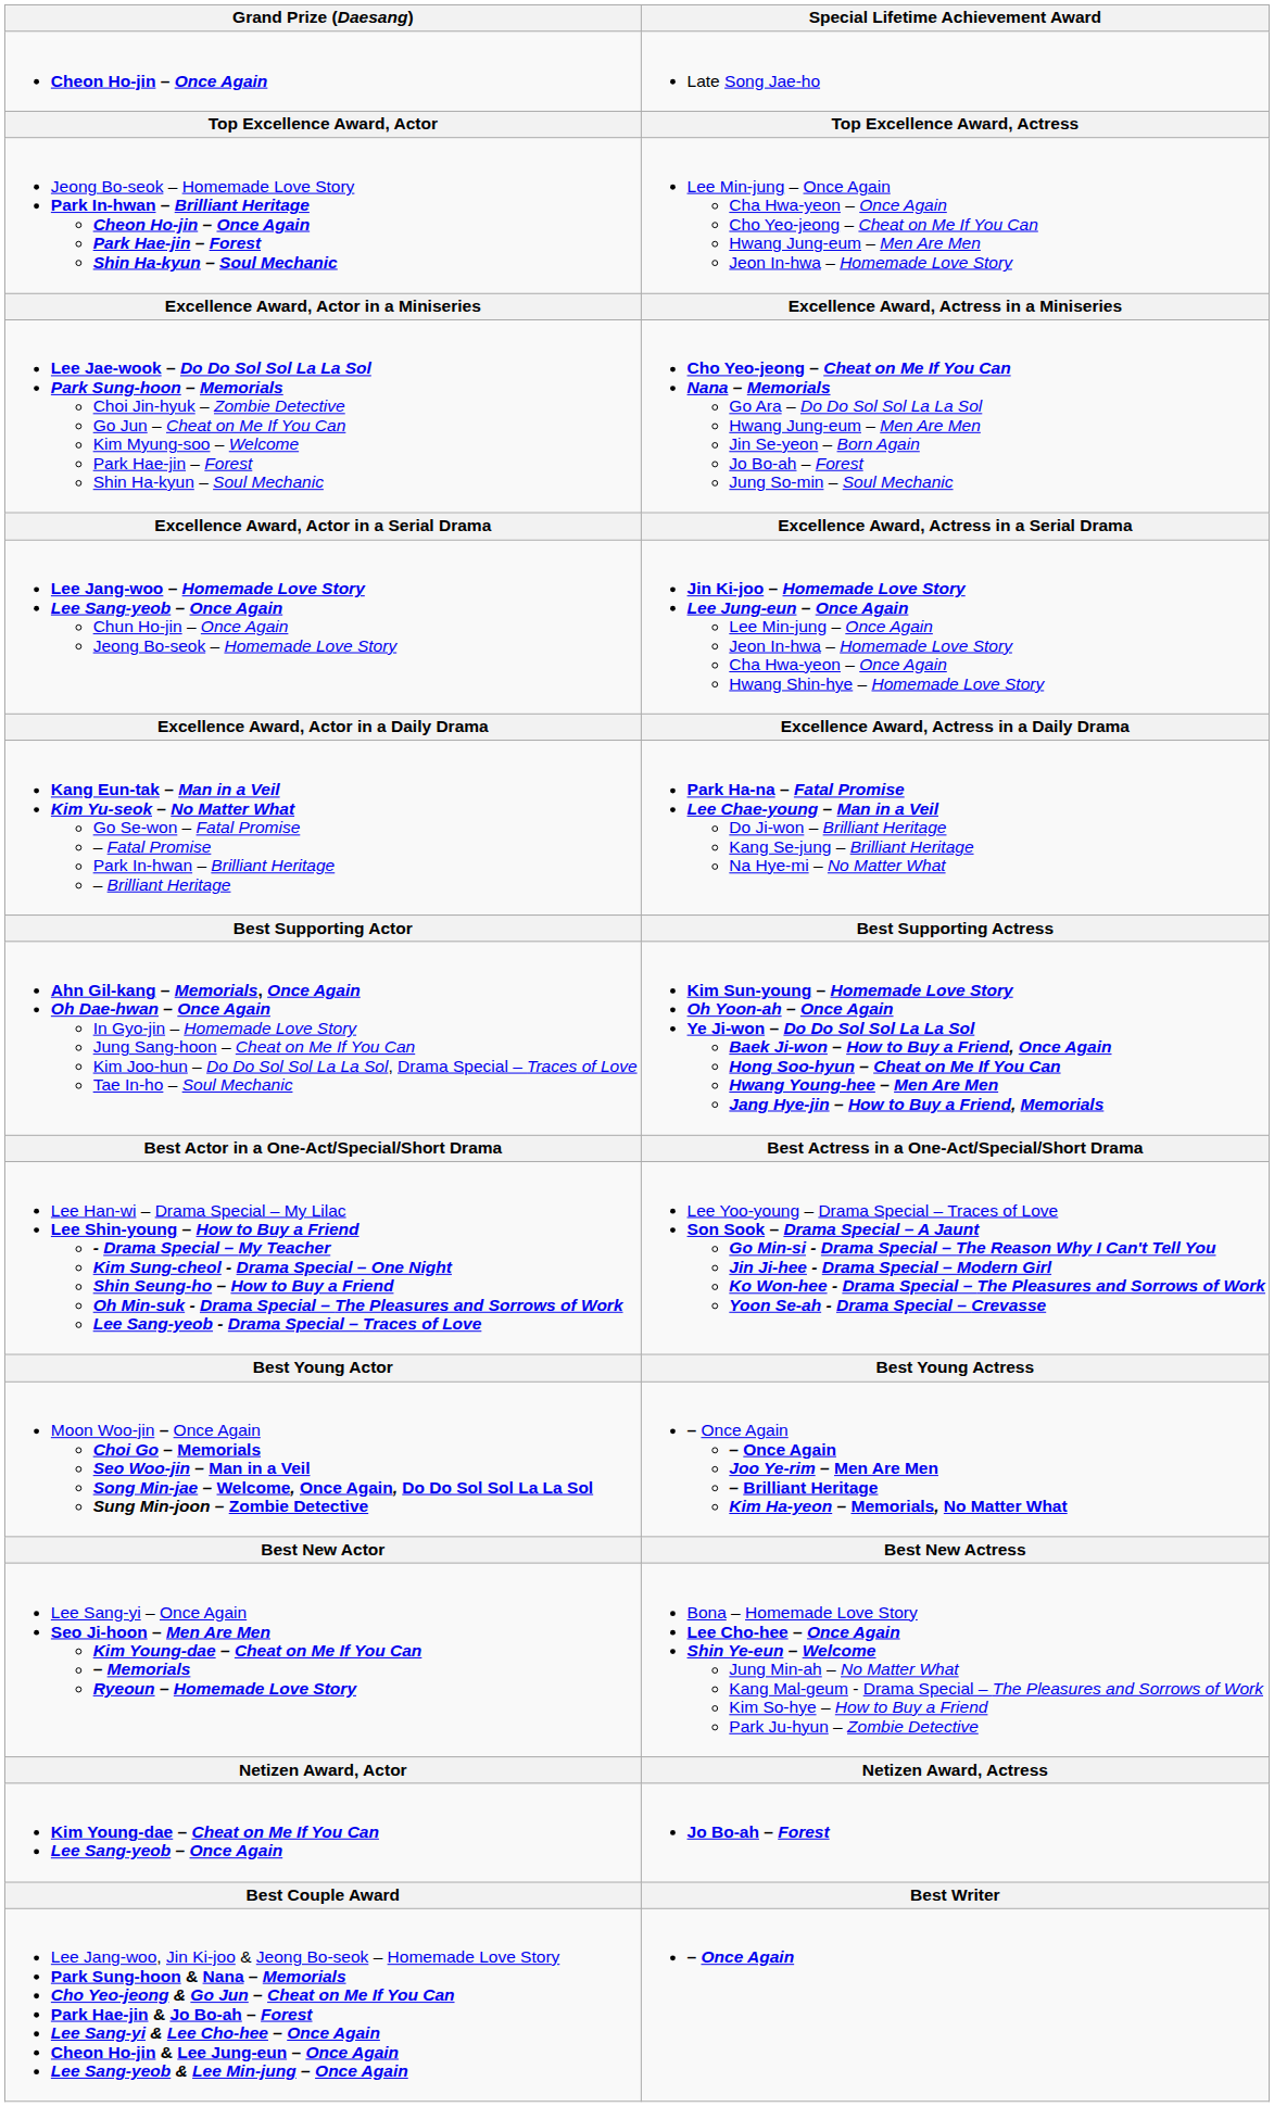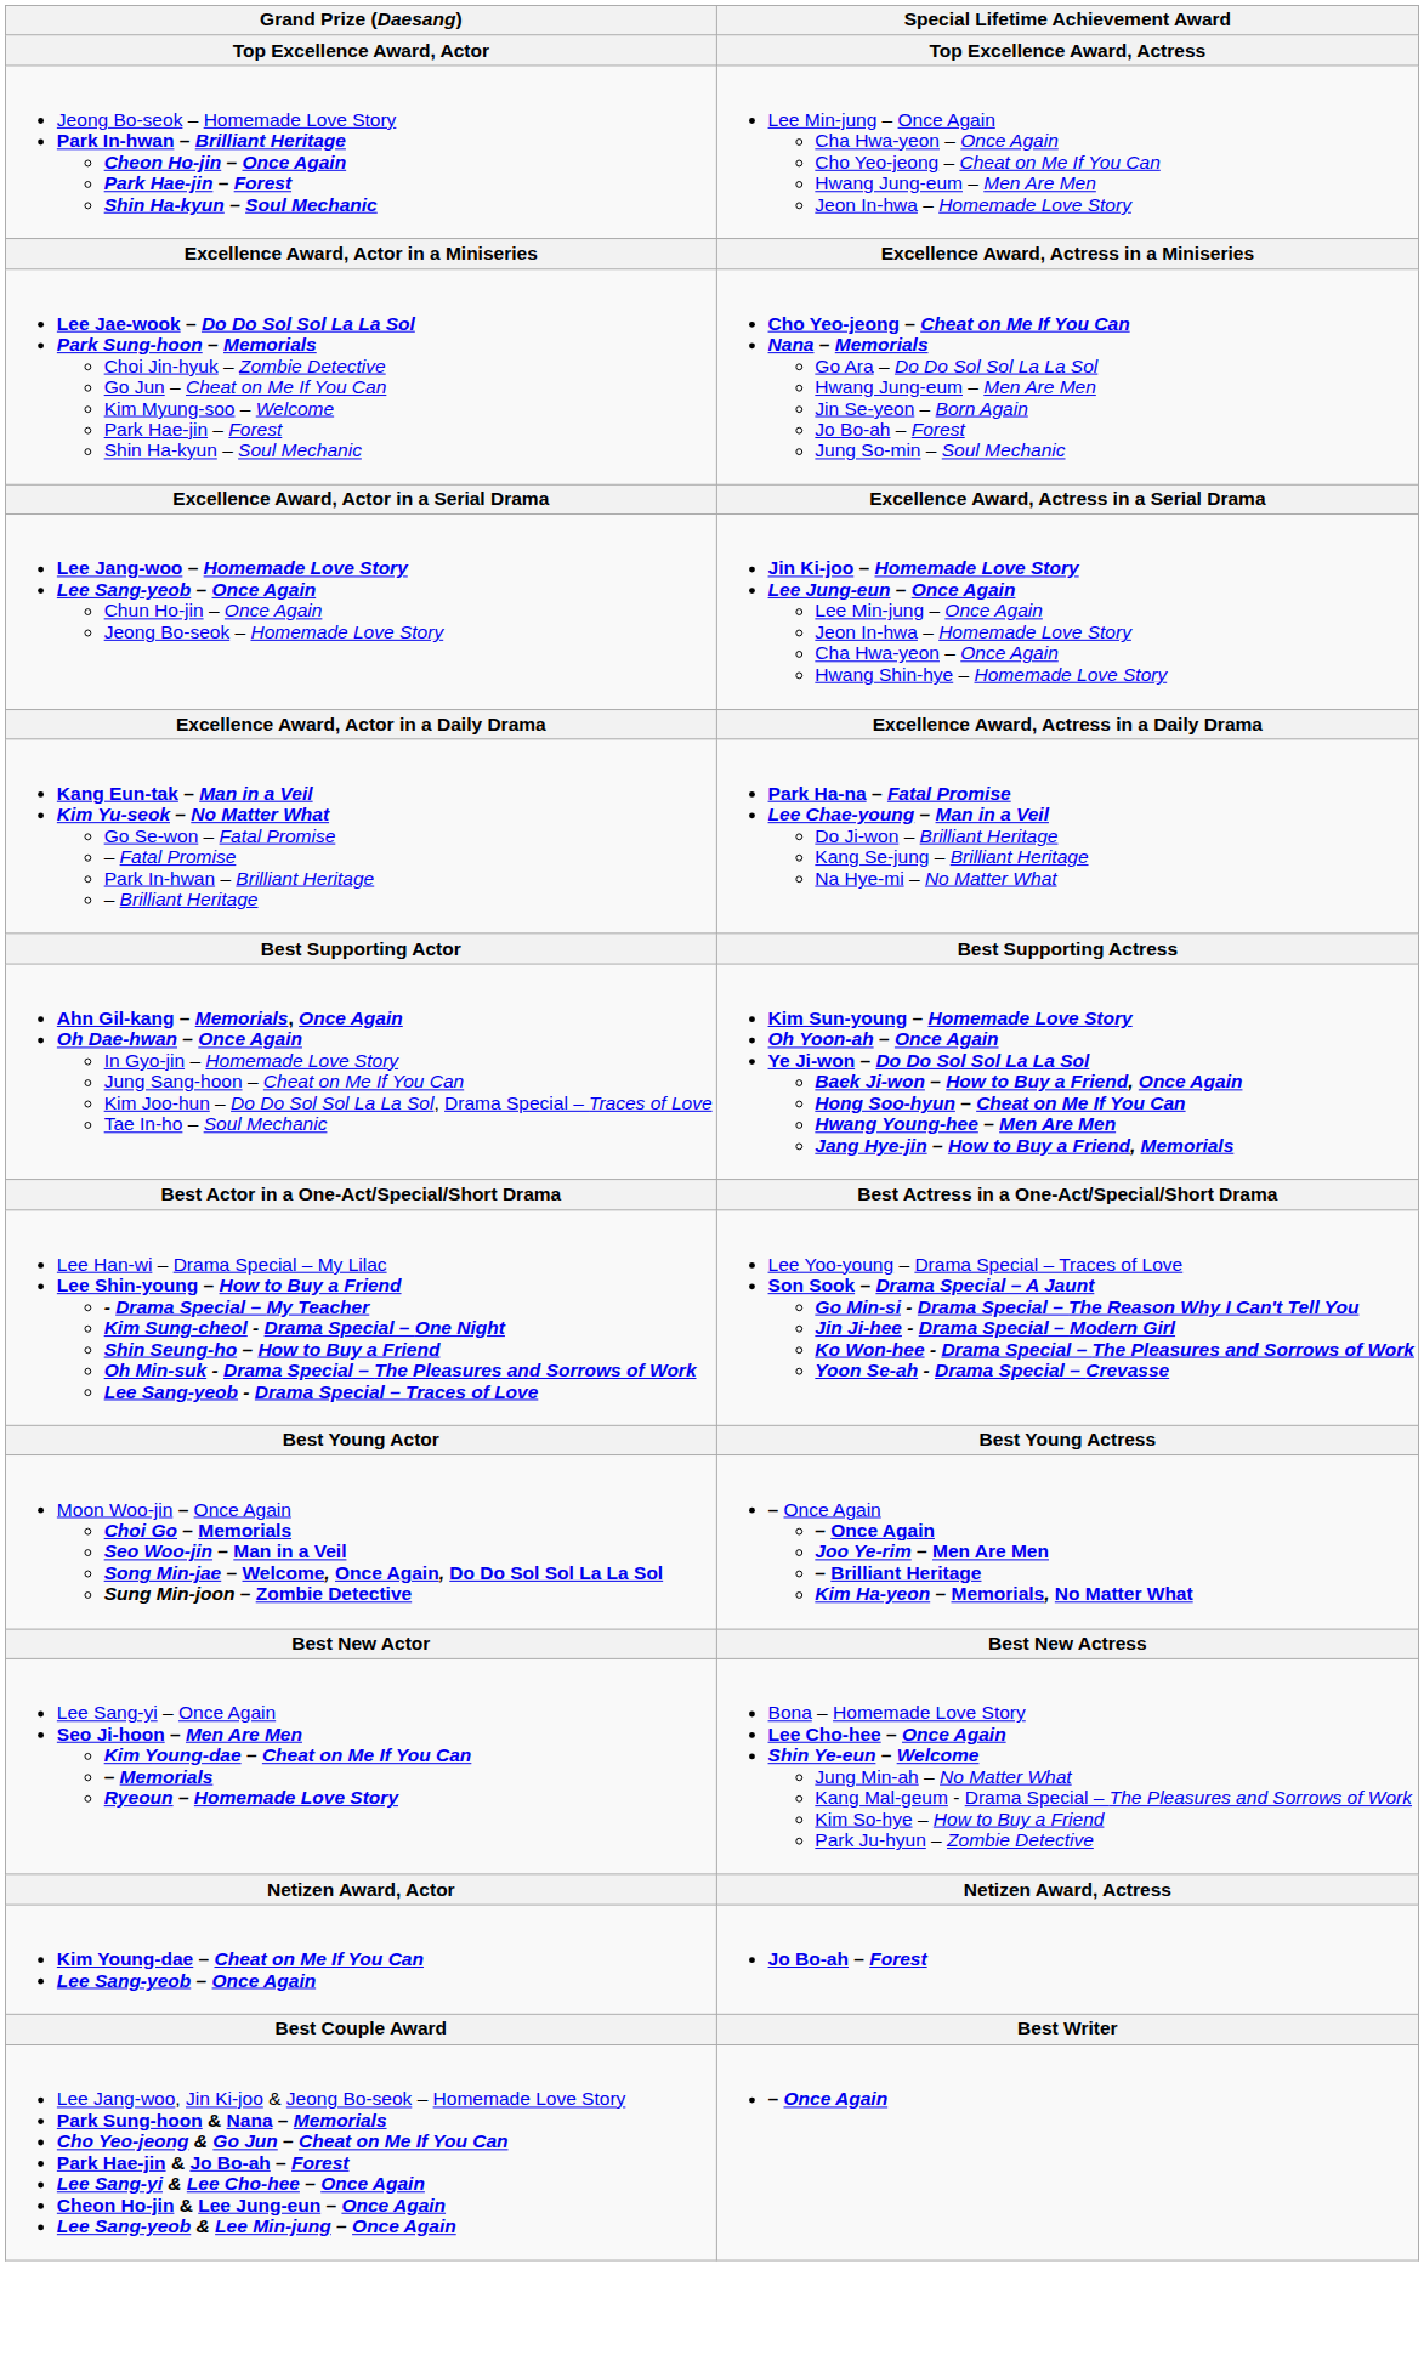 <table class=wikitable>
 <tr>
 <th>Grand Prize (<em>Daesang</em>)</th>
 <th>Special Lifetime Achievement Award</th>
-</tr>
-<tr>
-<td valign="top"><br><ul><li><strong><a href='#'>Cheon Ho-jin</a> – <em><a href='#'>Once Again</a><strong><em></li></ul></td>
-<td valign="top"><br><ul><li></strong>Late <a href='#'>Song Jae-ho</a><strong></li></ul></td>
 </tr>
 <tr>
 <th>Top Excellence Award, Actor</th>
 <th>Top Excellence Award, Actress</th>
 </tr>
 <tr>
 <td valign="top"><br><ul><li></strong><a href='#'>Jeong Bo-seok</a> – </em><a href='#'>Homemade Love Story</a></em></strong></li><li><strong><a href='#'>Park In-hwan</a> – <em><a href='#'>Brilliant Heritage</a><strong><em><ul><li><a href='#'>Cheon Ho-jin</a> – </em><a href='#'>Once Again</a><em></li><li><a href='#'>Park Hae-jin</a> – </em><a href='#'>Forest</a><em></li><li><a href='#'>Shin Ha-kyun</a> – </em><a href='#'>Soul Mechanic</a><em></li></ul></li></ul></td>
 <td valign="top"><br><ul><li></strong><a href='#'>Lee Min-jung</a> – </em><a href='#'>Once Again</a></em></strong><ul><li><a href='#'>Cha Hwa-yeon</a> – <em><a href='#'>Once Again</a></em></li><li><a href='#'>Cho Yeo-jeong</a> – <em><a href='#'>Cheat on Me If You Can</a></em></li><li><a href='#'>Hwang Jung-eum</a> – <em><a href='#'>Men Are Men</a></em></li><li><a href='#'>Jeon In-hwa</a> – <em><a href='#'>Homemade Love Story</a></em></li></ul></li></ul></td>
 </tr>
 <tr>
 <th>Excellence Award, Actor in a Miniseries</th>
 <th>Excellence Award, Actress in a Miniseries</th>
 </tr>
 <tr>
 <td valign="top"><br><ul><li><strong><a href='#'>Lee Jae-wook</a> – <em><a href='#'>Do Do Sol Sol La La Sol</a><strong><em></li><li></strong><a href='#'>Park Sung-hoon</a> – </em><a href='#'>Memorials</a></em></strong><ul><li><a href='#'>Choi Jin-hyuk</a> – <em><a href='#'>Zombie Detective</a></em></li><li><a href='#'>Go Jun</a> – <em><a href='#'>Cheat on Me If You Can</a></em></li><li><a href='#'>Kim Myung-soo</a> – <em><a href='#'>Welcome</a></em></li><li><a href='#'>Park Hae-jin</a> – <em><a href='#'>Forest</a></em></li><li><a href='#'>Shin Ha-kyun</a> – <em><a href='#'>Soul Mechanic</a></em></li></ul></li></ul></td>
 <td valign="top"><br><ul><li><strong><a href='#'>Cho Yeo-jeong</a> – <em><a href='#'>Cheat on Me If You Can</a><strong><em></li><li></strong><a href='#'>Nana</a> – </em><a href='#'>Memorials</a></em></strong><ul><li><a href='#'>Go Ara</a> – <em><a href='#'>Do Do Sol Sol La La Sol</a></em></li><li><a href='#'>Hwang Jung-eum</a> – <em><a href='#'>Men Are Men</a></em></li><li><a href='#'>Jin Se-yeon</a> – <em><a href='#'>Born Again</a></em></li><li><a href='#'>Jo Bo-ah</a> – <em><a href='#'>Forest</a></em></li><li><a href='#'>Jung So-min</a> – <em><a href='#'>Soul Mechanic</a></em></li></ul></li></ul></td>
 </tr>
 <tr>
 <th>Excellence Award, Actor in a Serial Drama</th>
 <th>Excellence Award, Actress in a Serial Drama</th>
 </tr>
 <tr>
 <td valign="top"><br><ul><li><strong><a href='#'>Lee Jang-woo</a> – <em><a href='#'>Homemade Love Story</a><strong><em></li><li></strong><a href='#'>Lee Sang-yeob</a> – </em><a href='#'>Once Again</a></em></strong><ul><li><a href='#'>Chun Ho-jin</a> – <em><a href='#'>Once Again</a></em></li><li><a href='#'>Jeong Bo-seok</a> – <em><a href='#'>Homemade Love Story</a></em></li></ul></li></ul></td>
 <td valign="top"><br><ul><li><strong><a href='#'>Jin Ki-joo</a> – <em><a href='#'>Homemade Love Story</a><strong><em></li><li></strong><a href='#'>Lee Jung-eun</a> – </em><a href='#'>Once Again</a></em></strong><ul><li><a href='#'>Lee Min-jung</a> – <em><a href='#'>Once Again</a></em></li><li><a href='#'>Jeon In-hwa</a> – <em><a href='#'>Homemade Love Story</a></em></li><li><a href='#'>Cha Hwa-yeon</a> – <em><a href='#'>Once Again</a></em></li><li><a href='#'>Hwang Shin-hye</a> – <em><a href='#'>Homemade Love Story</a></em></li></ul></li></ul></td>
 </tr>
 <tr>
 <th>Excellence Award, Actor in a Daily Drama</th>
 <th>Excellence Award, Actress in a Daily Drama</th>
 </tr>
 <tr>
 <td valign="top"><br><ul><li><strong><a href='#'>Kang Eun-tak</a> – <em><a href='#'>Man in a Veil</a><strong><em></li><li></strong><a href='#'>Kim Yu-seok</a> – </em><a href='#'>No Matter What</a></em></strong><ul><li><a href='#'>Go Se-won</a> – <em><a href='#'>Fatal Promise</a></em></li><li> – <em><a href='#'>Fatal Promise</a></em></li><li><a href='#'>Park In-hwan</a> – <em><a href='#'>Brilliant Heritage</a></em></li><li> – <em><a href='#'>Brilliant Heritage</a></em></li></ul></li></ul></td>
 <td valign="top"><br><ul><li><strong><a href='#'>Park Ha-na</a> – <em><a href='#'>Fatal Promise</a><strong><em></li><li></strong><a href='#'>Lee Chae-young</a> – </em><a href='#'>Man in a Veil</a></em></strong><ul><li><a href='#'>Do Ji-won</a> – <em><a href='#'>Brilliant Heritage</a></em></li><li><a href='#'>Kang Se-jung</a> – <em><a href='#'>Brilliant Heritage</a></em></li><li><a href='#'>Na Hye-mi</a> – <em><a href='#'>No Matter What</a></em></li></ul></li></ul></td>
 </tr>
 <tr>
 <th>Best Supporting Actor</th>
 <th>Best Supporting Actress</th>
 </tr>
 <tr>
 <td valign="top"><br><ul><li><strong><a href='#'>Ahn Gil-kang</a> – <em><a href='#'>Memorials</a></em>, <em><a href='#'>Once Again</a><strong><em></li><li></strong><a href='#'>Oh Dae-hwan</a> – </em><a href='#'>Once Again</a></em></strong><ul><li><a href='#'>In Gyo-jin</a> – <em><a href='#'>Homemade Love Story</a></em></li><li><a href='#'>Jung Sang-hoon</a> – <em><a href='#'>Cheat on Me If You Can</a></em></li><li><a href='#'>Kim Joo-hun</a> – <em><a href='#'>Do Do Sol Sol La La Sol</a></em>, <a href='#'>Drama Special – <em>Traces of Love</em></a></li><li><a href='#'>Tae In-ho</a> – <em><a href='#'>Soul Mechanic</a></em></li></ul></li></ul></td>
 <td valign="top"><br><ul><li><strong><a href='#'>Kim Sun-young</a> – <em><a href='#'>Homemade Love Story</a><strong><em></li><li></strong><a href='#'>Oh Yoon-ah</a> – </em><a href='#'>Once Again</a></em></strong></li><li><strong><a href='#'>Ye Ji-won</a> – <em><a href='#'>Do Do Sol Sol La La Sol</a><strong><em><ul><li><a href='#'>Baek Ji-won</a> – </em><a href='#'>How to Buy a Friend</a><em>, </em><a href='#'>Once Again</a><em></li><li><a href='#'>Hong Soo-hyun</a> – </em><a href='#'>Cheat on Me If You Can</a><em></li><li><a href='#'>Hwang Young-hee</a> – </em><a href='#'>Men Are Men</a><em></li><li><a href='#'>Jang Hye-jin</a> – </em><a href='#'>How to Buy a Friend</a><em>, </em><a href='#'>Memorials</a><em></li></ul></li></ul></td>
 </tr>
 <tr>
 <th>Best Actor in a One-Act/Special/Short Drama</th>
 <th>Best Actress in a One-Act/Special/Short Drama</th>
 </tr>
 <tr>
 <td valign="top"><br><ul><li></strong><a href='#'>Lee Han-wi</a> – </em><a href='#'>Drama Special – My Lilac</a></em></strong></li><li><strong><a href='#'>Lee Shin-young</a> – <em><a href='#'>How to Buy a Friend</a><strong><em><ul><li> - <a href='#'>Drama Special – </em>My Teacher<em></a></li><li><a href='#'>Kim Sung-cheol</a> - <a href='#'>Drama Special – </em>One Night<em></a></li><li><a href='#'>Shin Seung-ho</a> – </em><a href='#'>How to Buy a Friend</a><em></li><li><a href='#'>Oh Min-suk</a> - <a href='#'>Drama Special – </em>The Pleasures and Sorrows of Work<em></a></li><li><a href='#'>Lee Sang-yeob</a> - <a href='#'>Drama Special – </em>Traces of Love<em></a></li></ul></li></ul></td>
 <td valign="top"><br><ul><li></strong><a href='#'>Lee Yoo-young</a> – </em><a href='#'>Drama Special – Traces of Love</a></em></strong></li><li><strong><a href='#'>Son Sook</a> – <em><a href='#'>Drama Special – A Jaunt</a><strong><em><ul><li><a href='#'>Go Min-si</a> - <a href='#'>Drama Special – </em>The Reason Why I Can't Tell You<em></a></li><li><a href='#'>Jin Ji-hee</a> - <a href='#'>Drama Special – </em>Modern Girl<em></a></li><li><a href='#'>Ko Won-hee</a> - <a href='#'>Drama Special – </em>The Pleasures and Sorrows of Work<em></a></li><li><a href='#'>Yoon Se-ah</a> - <a href='#'>Drama Special – </em>Crevasse<em></a></li></ul></li></ul></td>
 </tr>
 <tr>
 <th>Best Young Actor</th>
 <th>Best Young Actress</th>
 </tr>
 <tr>
 <td valign="top"><br><ul><li></strong><a href='#'>Moon Woo-jin</a><strong> – </em></strong><a href='#'>Once Again</a><strong><em><ul><li><a href='#'>Choi Go</a> – </em><a href='#'>Memorials</a><em></li><li><a href='#'>Seo Woo-jin</a> – </em><a href='#'>Man in a Veil</a><em></li><li><a href='#'>Song Min-jae</a> – </em><a href='#'>Welcome</a><em>, </em><a href='#'>Once Again</a><em>, </em><a href='#'>Do Do Sol Sol La La Sol</a><em></li><li>Sung Min-joon – </em><a href='#'>Zombie Detective</a><em></li></ul></li></ul></td>
 <td valign="top"><br><ul><li></strong><strong> – </em></strong><a href='#'>Once Again</a><strong><em><ul><li> – </em><a href='#'>Once Again</a><em></li><li><a href='#'>Joo Ye-rim</a> – </em><a href='#'>Men Are Men</a><em></li><li> – </em><a href='#'>Brilliant Heritage</a><em></li><li><a href='#'>Kim Ha-yeon</a> – </em><a href='#'>Memorials</a><em>, </em><a href='#'>No Matter What</a><em></li></ul></li></ul></td>
 </tr>
 <tr>
 <th>Best New Actor</th>
 <th>Best New Actress</th>
 </tr>
 <tr>
 <td valign="top"><br><ul><li></strong><a href='#'>Lee Sang-yi</a> – </em><a href='#'>Once Again</a></em></strong></li><li><strong><a href='#'>Seo Ji-hoon</a> – <em><a href='#'>Men Are Men</a><strong><em><ul><li><a href='#'>Kim Young-dae</a> – </em><a href='#'>Cheat on Me If You Can</a><em></li><li> – </em><a href='#'>Memorials</a><em></li><li><a href='#'>Ryeoun</a> – </em><a href='#'>Homemade Love Story</a><em></li></ul></li></ul></td>
 <td valign="top"><br><ul><li></strong><a href='#'>Bona</a> – </em><a href='#'>Homemade Love Story</a></em></strong></li><li><strong><a href='#'>Lee Cho-hee</a> – <em><a href='#'>Once Again</a><strong><em></li><li></strong><a href='#'>Shin Ye-eun</a> – </em><a href='#'>Welcome</a></em></strong><ul><li><a href='#'>Jung Min-ah</a> – <em><a href='#'>No Matter What</a></em></li><li><a href='#'>Kang Mal-geum</a> - <a href='#'>Drama Special – <em>The Pleasures and Sorrows of Work</em></a></li><li><a href='#'>Kim So-hye</a> – <em><a href='#'>How to Buy a Friend</a></em></li><li><a href='#'>Park Ju-hyun</a> – <em><a href='#'>Zombie Detective</a></em></li></ul></li></ul></td>
 </tr>
 <tr>
 <th>Netizen Award, Actor</th>
 <th>Netizen Award, Actress</th>
 </tr>
 <tr>
 <td valign="top"><br><ul><li><strong><a href='#'>Kim Young-dae</a> – <em><a href='#'>Cheat on Me If You Can</a><strong><em></li><li></strong><a href='#'>Lee Sang-yeob</a> – </em><a href='#'>Once Again</a></em></strong></li></ul></td>
 <td valign="top"><br><ul><li><strong><a href='#'>Jo Bo-ah</a> – <em><a href='#'>Forest</a><strong><em></li></ul></td>
 </tr>
 <tr>
 <th>Best Couple Award</th>
 <th>Best Writer</th>
 </tr>
 <tr>
 <td valgin="top"><br><ul><li></strong><a href='#'>Lee Jang-woo</a>, <a href='#'>Jin Ki-joo</a> & <a href='#'>Jeong Bo-seok</a> – </em><a href='#'>Homemade Love Story</a></em></strong></li><li><strong><a href='#'>Park Sung-hoon</a> & <a href='#'>Nana</a>  – <em><a href='#'>Memorials</a><strong><em></li><li></strong><a href='#'>Cho Yeo-jeong</a> & <a href='#'>Go Jun</a> – </em><a href='#'>Cheat on Me If You Can</a></em></strong></li><li><strong><a href='#'>Park Hae-jin</a> & <a href='#'>Jo Bo-ah</a> – <em><a href='#'>Forest</a><strong><em></li><li></strong><a href='#'>Lee Sang-yi</a> & <a href='#'>Lee Cho-hee</a> – </em><a href='#'>Once Again</a></em></strong></li><li><strong><a href='#'>Cheon Ho-jin</a> & <a href='#'>Lee Jung-eun</a> – <em><a href='#'>Once Again</a><strong><em></li><li></strong><a href='#'>Lee Sang-yeob</a> & <a href='#'>Lee Min-jung</a> – </em><a href='#'>Once Again</a></em></strong></li></ul></td>
 <td valign="top"><br><ul><li><strong> – <em><a href='#'>Once Again</a><strong><em></li></ul></td>
 </tr>
 </table>
